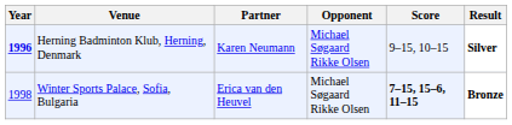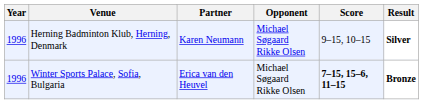 <table class="sortable wikitable" style="font-size: 90%;">
 <tr>
 <th>Year</th>
 <th>Venue</th>
 <th>Partner</th>
 <th>Opponent</th>
 <th>Score</th>
 <th>Result</th>
 </tr>
 <tr style="background:#ECF2FF">
-<td align="center"><strong><a href='#'>1996</a></strong></td>
+<td align="center"><a href='#'>1996</a></td>
 <td align="left">Herning Badminton Klub, <a href='#'>Herning</a>, Denmark</td>
 <td align="left"> <a href='#'>Karen Neumann</a></td>
 <td align="left"> <a href='#'>Michael Søgaard</a><br> <a href='#'>Rikke Olsen</a></td>
 <td align="left">9–15, 10–15</td>
 <td style="text-align:left; background:white"> <strong>Silver</strong></td>
 </tr>
 <tr style="background:#ECF2FF">
-<td align="center"><a href='#'>1998</a></td>
+<td align="center"><a href='#'>1996</a></td>
 <td align="left"><a href='#'>Winter Sports Palace</a>, <a href='#'>Sofia</a>, Bulgaria</td>
 <td align="left"> <a href='#'>Erica van den Heuvel</a></td>
 <td align="left"> Michael Søgaard<br> Rikke Olsen</td>
 <td align="left"><strong>7–15, 15–6, 11–15</strong></td>
 <td style="text-align:left; background:white"> <strong>Bronze</strong></td>
 </tr>
 </table>
